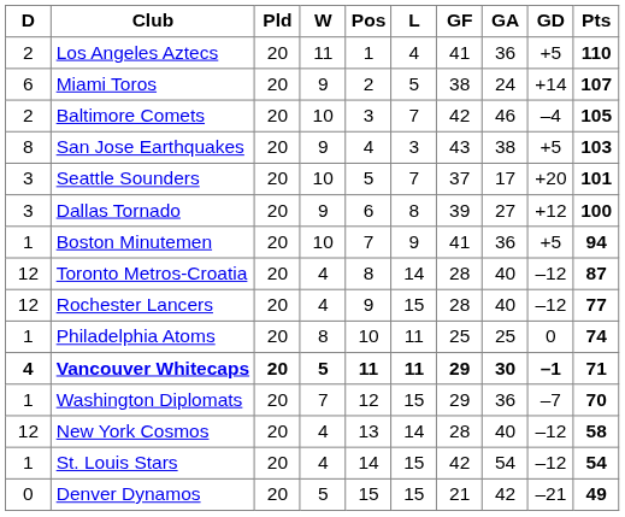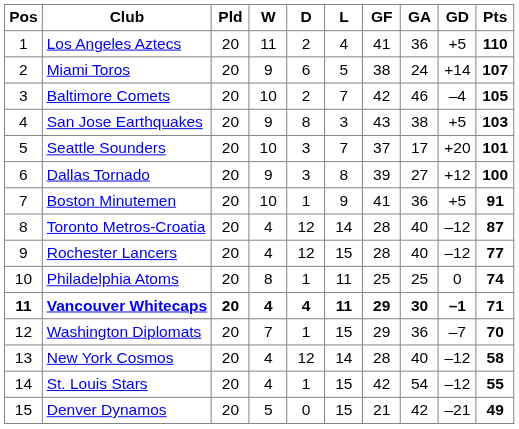 <table class="toccolours" border="1" cellpadding="4" cellspacing="0" style="text-align:center; border-collapse: collapse; margin:0;">
 <tr>
-<th width=30>D</th>
+<th width=30>Pos</th>
 <th>Club</th>
 <th width=30>Pld</th>
 <th width=30>W</th>
-<th width=30>Pos</th>
+<th width=30>D</th>
 <th width=30>L</th>
 <th width=30>GF</th>
 <th width=30>GA</th>
 <th width=30>GD</th>
 <th width=30>Pts</th>
 </tr>
 <tr>
-<td>2</td>
+<td>1</td>
 <td align=left><a href='#'>Los Angeles Aztecs</a></td>
 <td>20</td>
 <td>11</td>
-<td>1</td>
+<td>2</td>
 <td>4</td>
 <td>41</td>
 <td>36</td>
 <td>+5</td>
 <td><strong>110</strong></td>
 </tr>
 <tr>
-<td>6</td>
+<td>2</td>
 <td align=left><a href='#'>Miami Toros</a></td>
 <td>20</td>
 <td>9</td>
-<td>2</td>
+<td>6</td>
 <td>5</td>
 <td>38</td>
 <td>24</td>
 <td>+14</td>
 <td><strong>107</strong></td>
 </tr>
 <tr>
-<td>2</td>
+<td>3</td>
 <td align=left><a href='#'>Baltimore Comets</a></td>
 <td>20</td>
 <td>10</td>
-<td>3</td>
+<td>2</td>
 <td>7</td>
 <td>42</td>
 <td>46</td>
 <td>–4</td>
 <td><strong>105</strong></td>
 </tr>
 <tr>
-<td>8</td>
+<td>4</td>
 <td align=left><a href='#'>San Jose Earthquakes</a></td>
 <td>20</td>
 <td>9</td>
-<td>4</td>
+<td>8</td>
 <td>3</td>
 <td>43</td>
 <td>38</td>
 <td>+5</td>
 <td><strong>103</strong></td>
 </tr>
 <tr>
-<td>3</td>
+<td>5</td>
 <td align=left><a href='#'>Seattle Sounders</a></td>
 <td>20</td>
 <td>10</td>
-<td>5</td>
+<td>3</td>
 <td>7</td>
 <td>37</td>
 <td>17</td>
 <td>+20</td>
 <td><strong>101</strong></td>
 </tr>
 <tr>
-<td>3</td>
+<td>6</td>
 <td align=left><a href='#'>Dallas Tornado</a></td>
 <td>20</td>
 <td>9</td>
-<td>6</td>
+<td>3</td>
 <td>8</td>
 <td>39</td>
 <td>27</td>
 <td>+12</td>
 <td><strong>100</strong></td>
 </tr>
 <tr>
-<td>1</td>
+<td>7</td>
 <td align=left><a href='#'>Boston Minutemen</a></td>
 <td>20</td>
 <td>10</td>
-<td>7</td>
+<td>1</td>
 <td>9</td>
 <td>41</td>
 <td>36</td>
 <td>+5</td>
-<td><strong>94</strong></td>
+<td><strong>91</strong></td>
 </tr>
 <tr>
-<td>12</td>
+<td>8</td>
 <td align=left><a href='#'>Toronto Metros-Croatia</a></td>
 <td>20</td>
 <td>4</td>
-<td>8</td>
+<td>12</td>
 <td>14</td>
 <td>28</td>
 <td>40</td>
 <td>–12</td>
 <td><strong>87</strong></td>
 </tr>
 <tr>
-<td>12</td>
+<td>9</td>
 <td align=left><a href='#'>Rochester Lancers</a></td>
 <td>20</td>
 <td>4</td>
-<td>9</td>
+<td>12</td>
 <td>15</td>
 <td>28</td>
 <td>40</td>
 <td>–12</td>
 <td><strong>77</strong></td>
 </tr>
 <tr>
-<td>1</td>
+<td>10</td>
 <td align=left><a href='#'>Philadelphia Atoms</a></td>
 <td>20</td>
 <td>8</td>
-<td>10</td>
+<td>1</td>
 <td>11</td>
 <td>25</td>
 <td>25</td>
 <td>0</td>
 <td><strong>74</strong></td>
 </tr>
 <tr>
-<td><strong>4</strong></td>
+<td><strong>11</strong></td>
 <td align=left><strong><a href='#'>Vancouver Whitecaps</a></strong></td>
 <td><strong>20</strong></td>
-<td><strong>5</strong></td>
-<td><strong>11</strong></td>
+<td><strong>4</strong></td>
+<td><strong>4</strong></td>
 <td><strong>11</strong></td>
 <td><strong>29</strong></td>
 <td><strong>30</strong></td>
 <td><strong>–1</strong></td>
 <td><strong>71</strong></td>
 </tr>
 <tr>
-<td>1</td>
+<td>12</td>
 <td align=left><a href='#'>Washington Diplomats</a></td>
 <td>20</td>
 <td>7</td>
-<td>12</td>
+<td>1</td>
 <td>15</td>
 <td>29</td>
 <td>36</td>
 <td>–7</td>
 <td><strong>70</strong></td>
 </tr>
 <tr>
-<td>12</td>
+<td>13</td>
 <td align=left><a href='#'>New York Cosmos</a></td>
 <td>20</td>
 <td>4</td>
-<td>13</td>
+<td>12</td>
 <td>14</td>
 <td>28</td>
 <td>40</td>
 <td>–12</td>
 <td><strong>58</strong></td>
 </tr>
 <tr>
-<td>1</td>
+<td>14</td>
 <td align=left><a href='#'>St. Louis Stars</a></td>
 <td>20</td>
 <td>4</td>
-<td>14</td>
+<td>1</td>
 <td>15</td>
 <td>42</td>
 <td>54</td>
 <td>–12</td>
-<td><strong>54</strong></td>
+<td><strong>55</strong></td>
 </tr>
 <tr>
-<td>0</td>
+<td>15</td>
 <td align=left><a href='#'>Denver Dynamos</a></td>
 <td>20</td>
 <td>5</td>
-<td>15</td>
+<td>0</td>
 <td>15</td>
 <td>21</td>
 <td>42</td>
 <td>–21</td>
 <td><strong>49</strong></td>
 </tr>
 </table>
